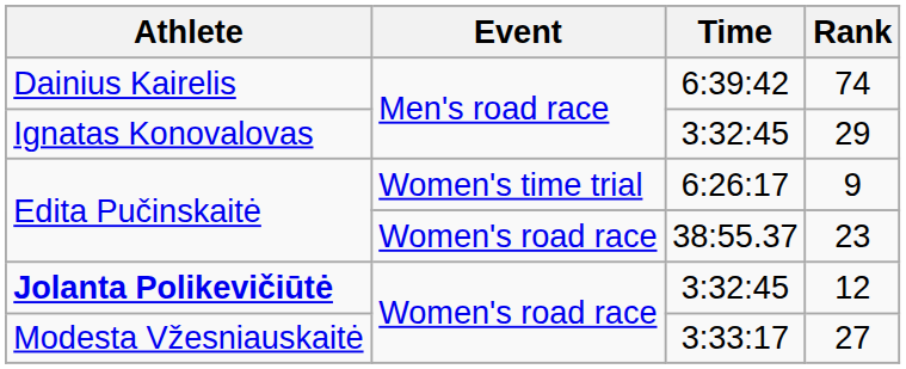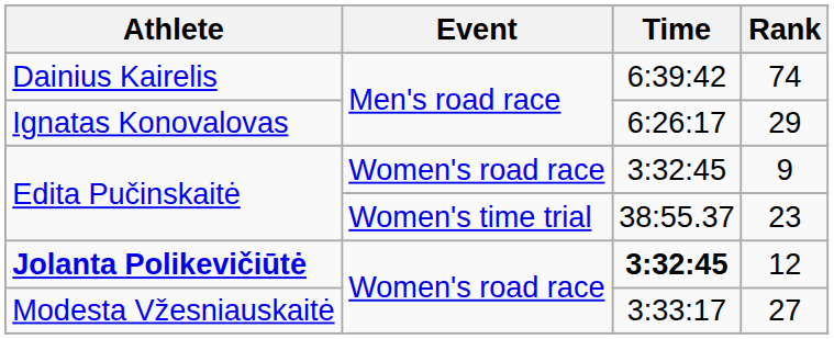 <table class=wikitable style="font-size:90%">
 <tr>
 <th>Athlete</th>
 <th>Event</th>
 <th>Time</th>
 <th>Rank</th>
 </tr>
 <tr align=center>
 <td align=left><a href='#'>Dainius Kairelis</a></td>
 <td align=left rowspan=2><a href='#'>Men's road race</a></td>
 <td>6:39:42</td>
 <td>74</td>
 </tr>
 <tr align=center>
 <td align=left><a href='#'>Ignatas Konovalovas</a></td>
-<td>3:32:45</td>
+<td>6:26:17</td>
 <td>29</td>
 </tr>
 <tr align=center>
 <td align=left rowspan="2"><a href='#'>Edita Pučinskaitė</a></td>
-<td align=left><a href='#'>Women's time trial</a></td>
-<td>6:26:17</td>
+<td align=left><a href='#'>Women's road race</a></td>
+<td>3:32:45</td>
 <td>9</td>
 </tr>
 <tr align=center>
-<td align=left><a href='#'>Women's road race</a></td>
+<td align=left><a href='#'>Women's time trial</a></td>
 <td>38:55.37</td>
 <td>23</td>
 </tr>
 <tr align=center>
 <td align=left><strong><a href='#'>Jolanta Polikevičiūtė</a></strong></td>
 <td align=left rowspan=2><a href='#'>Women's road race</a></td>
-<td>3:32:45</td>
+<td><strong>3:32:45</strong></td>
 <td>12</td>
 </tr>
 <tr align=center>
 <td align=left><a href='#'>Modesta Vžesniauskaitė</a></td>
 <td>3:33:17</td>
 <td>27</td>
 </tr>
 </table>
